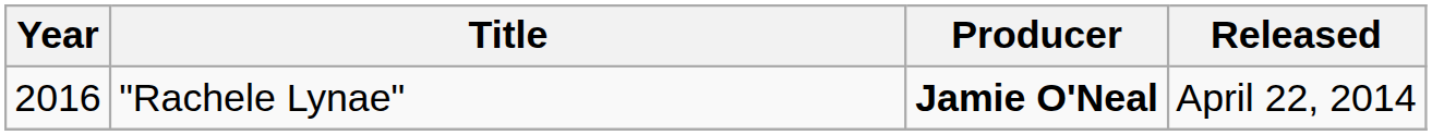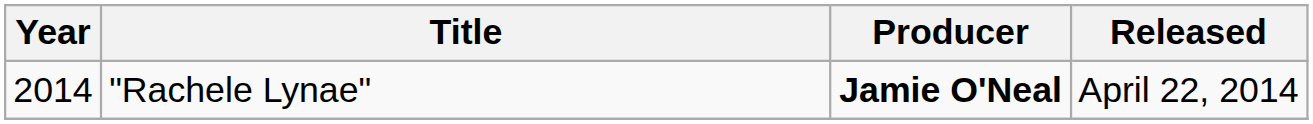 <table class="wikitable plainrowheaders">
 <tr>
 <th>Year</th>
 <th style="width:20em;">Title</th>
 <th>Producer</th>
 <th>Released</th>
 </tr>
 <tr>
-<td>2016</td>
+<td>2014</td>
 <td>"Rachele Lynae"</td>
 <td><strong>Jamie O'Neal</strong></td>
 <td>April 22, 2014</td>
 </tr>
 <tr>
 </tr>
 </table>
